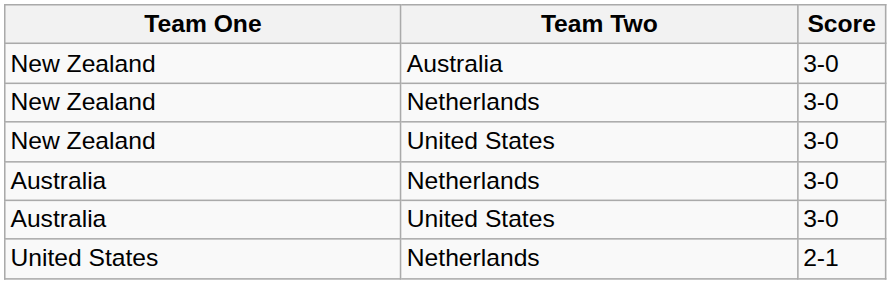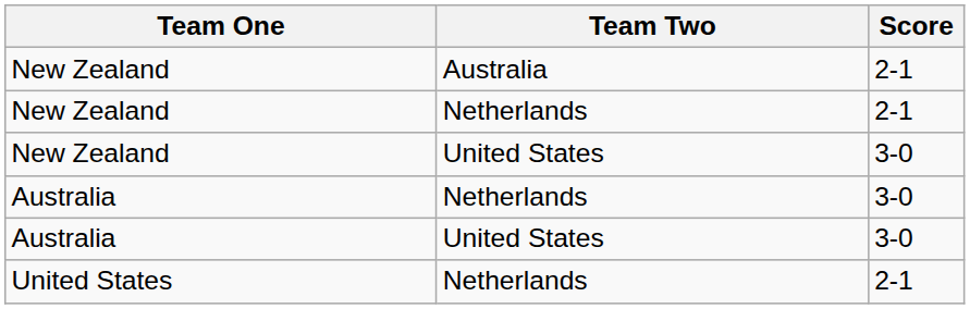 <table class="wikitable">
 <tr>
 <th width=250>Team One</th>
 <th width=250>Team Two</th>
 <th width=50>Score</th>
 </tr>
 <tr>
 <td> New Zealand</td>
 <td> Australia</td>
-<td>3-0</td>
+<td>2-1</td>
 </tr>
 <tr>
 <td> New Zealand</td>
 <td> Netherlands</td>
-<td>3-0</td>
+<td>2-1</td>
 </tr>
 <tr>
 <td> New Zealand</td>
 <td> United States</td>
 <td>3-0</td>
 </tr>
 <tr>
 <td> Australia</td>
 <td> Netherlands</td>
 <td>3-0</td>
 </tr>
 <tr>
 <td> Australia</td>
 <td> United States</td>
 <td>3-0</td>
 </tr>
 <tr>
 <td> United States</td>
 <td> Netherlands</td>
 <td>2-1</td>
 </tr>
 </table>
